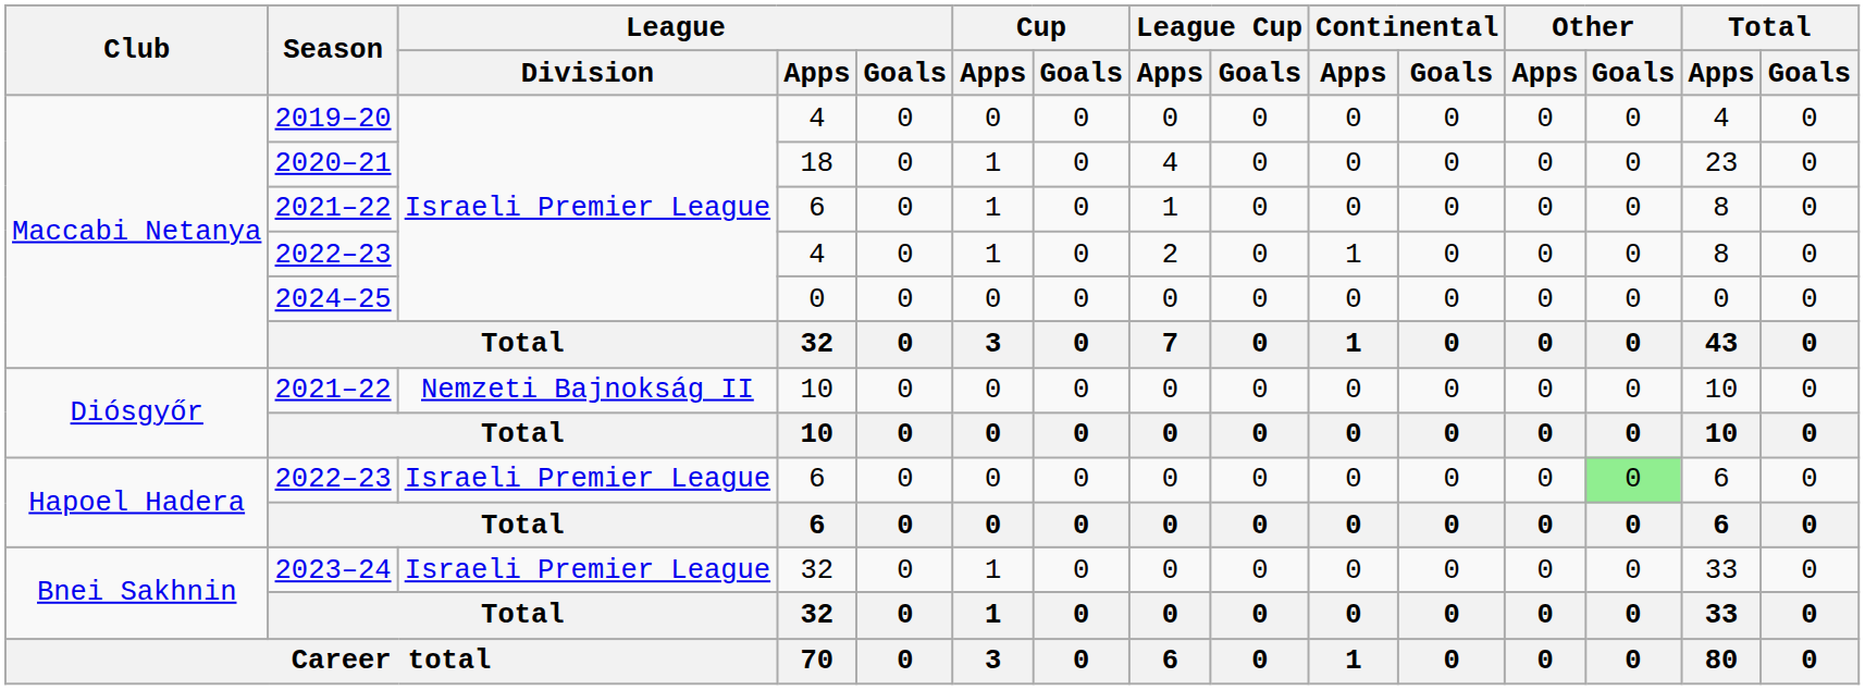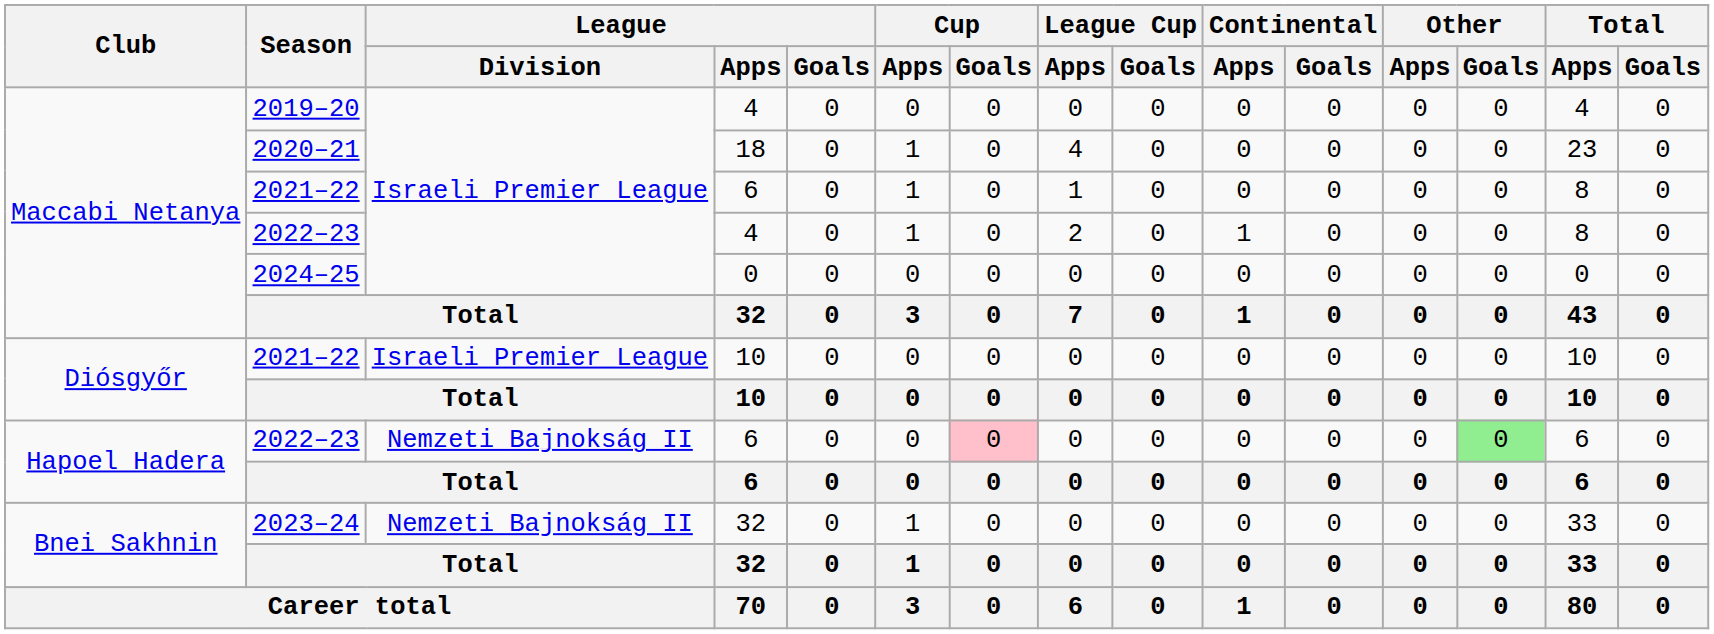 <table class="wikitable" style="text-align: center">
 <tr>
 <th rowspan="2">Club</th>
 <th rowspan="2">Season</th>
 <th colspan="3">League</th>
 <th colspan="2">Cup</th>
 <th colspan="2">League Cup</th>
 <th colspan="2">Continental</th>
 <th colspan="2">Other</th>
 <th colspan="2">Total</th>
 </tr>
 <tr>
 <th>Division</th>
 <th>Apps</th>
 <th>Goals</th>
 <th>Apps</th>
 <th>Goals</th>
 <th>Apps</th>
 <th>Goals</th>
 <th>Apps</th>
 <th>Goals</th>
 <th>Apps</th>
 <th>Goals</th>
 <th>Apps</th>
 <th>Goals</th>
 </tr>
 <tr>
 <td rowspan="6"><a href='#'>Maccabi Netanya</a></td>
 <td><a href='#'>2019–20</a></td>
 <td rowspan="5"><a href='#'>Israeli Premier League</a></td>
 <td>4</td>
 <td>0</td>
 <td>0</td>
 <td>0</td>
 <td>0</td>
 <td>0</td>
 <td>0</td>
 <td>0</td>
 <td>0</td>
 <td>0</td>
 <td>4</td>
 <td>0</td>
 </tr>
 <tr>
 <td><a href='#'>2020–21</a></td>
 <td>18</td>
 <td>0</td>
 <td>1</td>
 <td>0</td>
 <td>4</td>
 <td>0</td>
 <td>0</td>
 <td>0</td>
 <td>0</td>
 <td>0</td>
 <td>23</td>
 <td>0</td>
 </tr>
 <tr>
 <td><a href='#'>2021–22</a></td>
 <td>6</td>
 <td>0</td>
 <td>1</td>
 <td>0</td>
 <td>1</td>
 <td>0</td>
 <td>0</td>
 <td>0</td>
 <td>0</td>
 <td>0</td>
 <td>8</td>
 <td>0</td>
 </tr>
 <tr>
 <td><a href='#'>2022–23</a></td>
 <td>4</td>
 <td>0</td>
 <td>1</td>
 <td>0</td>
 <td>2</td>
 <td>0</td>
 <td>1</td>
 <td>0</td>
 <td>0</td>
 <td>0</td>
 <td>8</td>
 <td>0</td>
 </tr>
 <tr>
 <td><a href='#'>2024–25</a></td>
 <td>0</td>
 <td>0</td>
 <td>0</td>
 <td>0</td>
 <td>0</td>
 <td>0</td>
 <td>0</td>
 <td>0</td>
 <td>0</td>
 <td>0</td>
 <td>0</td>
 <td>0</td>
 </tr>
 <tr>
 <th colspan="2">Total</th>
 <th>32</th>
 <th>0</th>
 <th>3</th>
 <th>0</th>
 <th>7</th>
 <th>0</th>
 <th>1</th>
 <th>0</th>
 <th>0</th>
 <th>0</th>
 <th>43</th>
 <th>0</th>
 </tr>
 <tr>
 <td rowspan="2"><a href='#'>Diósgyőr</a></td>
 <td><a href='#'>2021–22</a></td>
-<td><a href='#'>Nemzeti Bajnokság II</a></td>
+<td><a href='#'>Israeli Premier League</a></td>
 <td>10</td>
 <td>0</td>
 <td>0</td>
 <td>0</td>
 <td>0</td>
 <td>0</td>
 <td>0</td>
 <td>0</td>
 <td>0</td>
 <td>0</td>
 <td>10</td>
 <td>0</td>
 </tr>
 <tr>
 <th colspan="2">Total</th>
 <th>10</th>
 <th>0</th>
 <th>0</th>
 <th>0</th>
 <th>0</th>
 <th>0</th>
 <th>0</th>
 <th>0</th>
 <th>0</th>
 <th>0</th>
 <th>10</th>
 <th>0</th>
 </tr>
 <tr>
 <td rowspan="2"><a href='#'>Hapoel Hadera</a></td>
 <td><a href='#'>2022–23</a></td>
-<td><a href='#'>Israeli Premier League</a></td>
+<td><a href='#'>Nemzeti Bajnokság II</a></td>
 <td>6</td>
 <td>0</td>
 <td>0</td>
-<td>0</td>
+<td style="background: pink;">0</td>
 <td>0</td>
 <td>0</td>
 <td>0</td>
 <td>0</td>
 <td>0</td>
 <td style="background: lightgreen;">0</td>
 <td>6</td>
 <td>0</td>
 </tr>
 <tr>
 <th colspan="2">Total</th>
 <th>6</th>
 <th>0</th>
 <th>0</th>
 <th>0</th>
 <th>0</th>
 <th>0</th>
 <th>0</th>
 <th>0</th>
 <th>0</th>
 <th>0</th>
 <th>6</th>
 <th>0</th>
 </tr>
 <tr>
 <td rowspan="2"><a href='#'>Bnei Sakhnin</a></td>
 <td><a href='#'>2023–24</a></td>
-<td><a href='#'>Israeli Premier League</a></td>
+<td><a href='#'>Nemzeti Bajnokság II</a></td>
 <td>32</td>
 <td>0</td>
 <td>1</td>
 <td>0</td>
 <td>0</td>
 <td>0</td>
 <td>0</td>
 <td>0</td>
 <td>0</td>
 <td>0</td>
 <td>33</td>
 <td>0</td>
 </tr>
 <tr>
 <th colspan="2">Total</th>
 <th>32</th>
 <th>0</th>
 <th>1</th>
 <th>0</th>
 <th>0</th>
 <th>0</th>
 <th>0</th>
 <th>0</th>
 <th>0</th>
 <th>0</th>
 <th>33</th>
 <th>0</th>
 </tr>
 <tr>
 <th colspan="3">Career total</th>
 <th>70</th>
 <th>0</th>
 <th>3</th>
 <th>0</th>
 <th>6</th>
 <th>0</th>
 <th>1</th>
 <th>0</th>
 <th>0</th>
 <th>0</th>
 <th>80</th>
 <th>0</th>
 </tr>
 </table>
